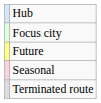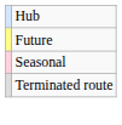 <table class="wikitable">
 <tr>
 <td style="background:#d0e7ff;"></td>
 <td>Hub</td>
-</tr>
-<tr>
-<td style="background:#dfd;"></td>
-<td>Focus city</td>
 </tr>
 <tr>
 <td style="background:#ffff80;"></td>
 <td>Future</td>
 </tr>
 <tr>
 <td style="background:#ffd1dc;"></td>
 <td>Seasonal</td>
 </tr>
 <tr>
 <td style="background:#ddd;"></td>
 <td>Terminated route</td>
 </tr>
 </table>
